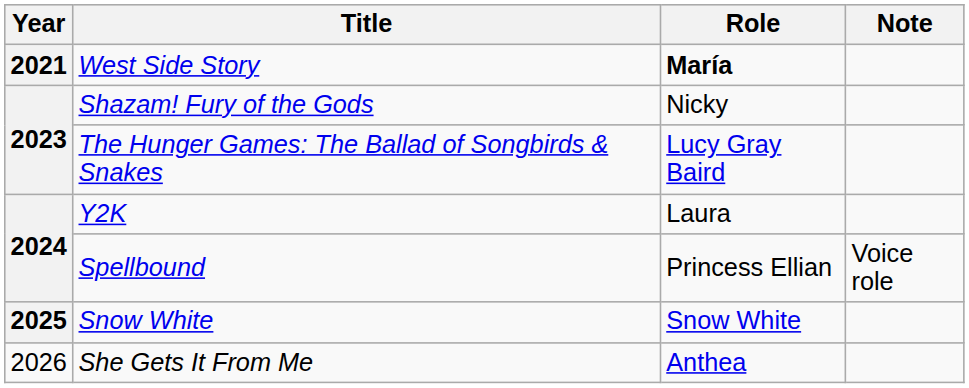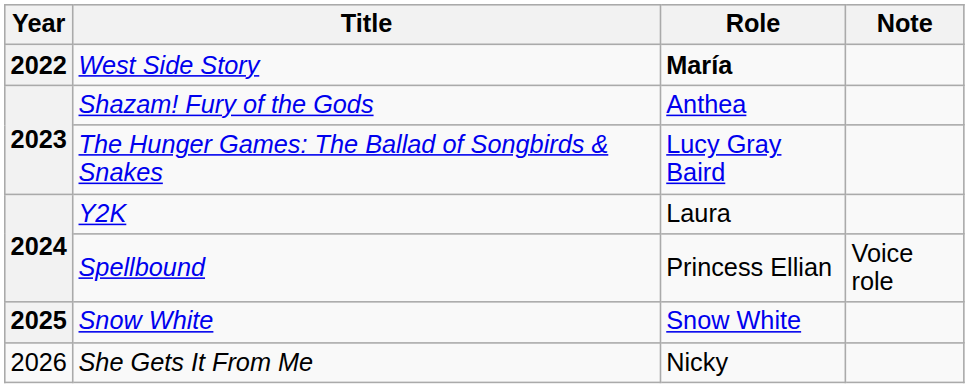 <table class="wikitable plainrowheaders sortable">
 <tr>
 <th scope="col">Year</th>
 <th scope="col">Title</th>
 <th scope="col" class="unsortable">Role</th>
 <th scope="col" class="unsortable">Note</th>
 </tr>
 <tr>
-<th scope="row">2021</th>
+<th scope="row">2022</th>
 <td><em><a href='#'>West Side Story</a></em></td>
 <td><strong>María</strong></td>
 <td></td>
 </tr>
 <tr>
 <th rowspan="2" scope="row">2023</th>
 <td><em><a href='#'>Shazam! Fury of the Gods</a></em></td>
-<td>Nicky</td>
+<td><a href='#'>Anthea</a></td>
 <td></td>
 </tr>
 <tr>
 <td><em><a href='#'>The Hunger Games: The Ballad of Songbirds & Snakes</a></em></td>
 <td><a href='#'>Lucy Gray Baird</a></td>
 <td></td>
 </tr>
 <tr>
 <th rowspan="2" scope="row">2024</th>
 <td><em><a href='#'>Y2K</a></em></td>
 <td>Laura</td>
 <td></td>
 </tr>
 <tr>
 <td><em><a href='#'>Spellbound</a></em></td>
 <td>Princess Ellian</td>
 <td>Voice role</td>
 </tr>
 <tr>
 <th scope="row">2025</th>
 <td><em><a href='#'>Snow White</a></em></td>
 <td><a href='#'>Snow White</a></td>
 <td></td>
 </tr>
 <tr>
 <td>2026</td>
 <td><em>She Gets It From Me</em></td>
-<td><a href='#'>Anthea</a></td>
+<td>Nicky</td>
 <td></td>
 </tr>
 </table>
